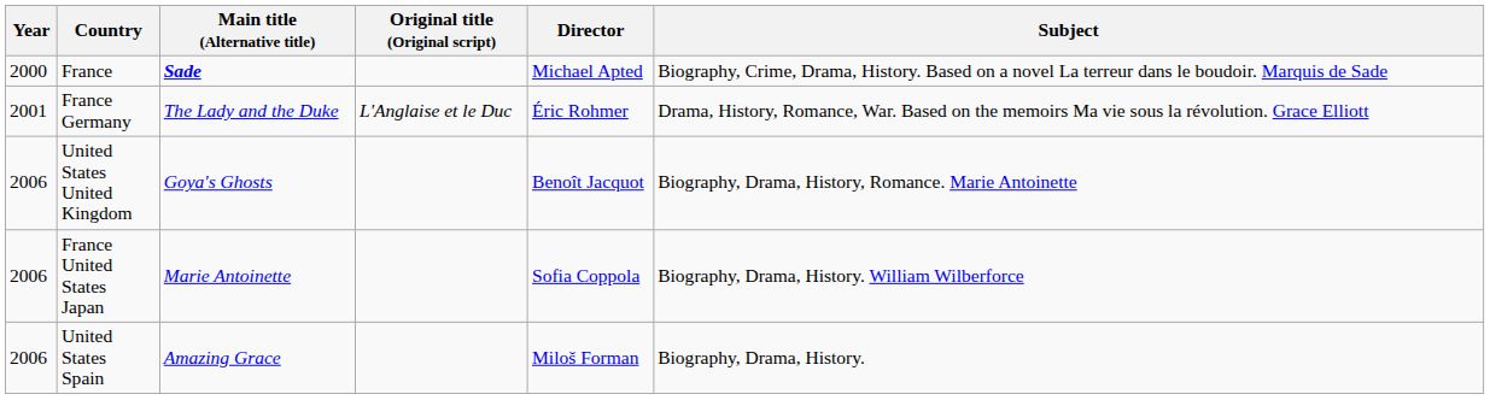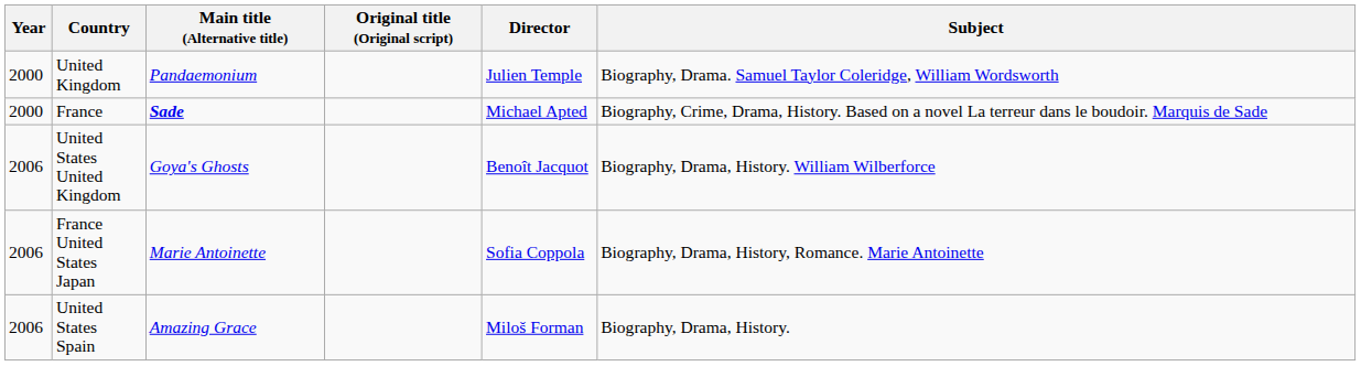 <table class="wikitable sortable" style="width:100%;">
 <tr>
 <th>Year</th>
 <th width= 80>Country</th>
 <th class="unsortable" style="width:160px;">Main title<br><small>(Alternative title)</small></th>
 <th class="unsortable" style="width:140px;">Original title<br><small>(Original script)</small></th>
 <th width=100>Director</th>
 <th class="unsortable">Subject</th>
 </tr>
 <tr>
 <td>2000</td>
+<td>United Kingdom</td>
+<td><em><a href='#'>Pandaemonium</a></em></td>
+<td></td>
+<td><a href='#'>Julien Temple</a></td>
+<td>Biography, Drama. <a href='#'>Samuel Taylor Coleridge</a>, <a href='#'>William Wordsworth</a></td>
+</tr>
+<tr>
+<td>2000</td>
 <td>France</td>
 <td><strong><em><a href='#'>Sade</a></em></strong></td>
 <td></td>
 <td><a href='#'>Michael Apted</a></td>
 <td>Biography, Crime, Drama, History. Based on a novel La terreur dans le boudoir. <a href='#'>Marquis de Sade</a></td>
 </tr>
 <tr>
-<td>2001</td>
-<td>France<br>Germany</td>
-<td><em><a href='#'>The Lady and the Duke</a></em></td>
-<td><em>L'Anglaise et le Duc</em></td>
-<td><a href='#'>Éric Rohmer</a></td>
-<td>Drama, History, Romance, War. Based on the memoirs Ma vie sous la révolution. <a href='#'>Grace Elliott</a></td>
-</tr>
-<tr>
 <td>2006</td>
 <td>United States<br>United Kingdom</td>
 <td><em><a href='#'>Goya's Ghosts</a></em></td>
 <td></td>
 <td><a href='#'>Benoît Jacquot</a></td>
-<td>Biography, Drama, History, Romance. <a href='#'>Marie Antoinette</a></td>
+<td>Biography, Drama, History. <a href='#'>William Wilberforce</a></td>
 </tr>
 <tr>
 <td>2006</td>
 <td>France<br>United States<br>Japan</td>
 <td><em><a href='#'>Marie Antoinette</a></em></td>
 <td></td>
 <td><a href='#'>Sofia Coppola</a></td>
-<td>Biography, Drama, History. <a href='#'>William Wilberforce</a></td>
+<td>Biography, Drama, History, Romance. <a href='#'>Marie Antoinette</a></td>
 </tr>
 <tr>
 <td>2006</td>
 <td>United States<br>Spain</td>
 <td><em><a href='#'>Amazing Grace</a></em></td>
 <td></td>
 <td><a href='#'>Miloš Forman</a></td>
 <td>Biography, Drama, History.</td>
 </tr>
 </table>
